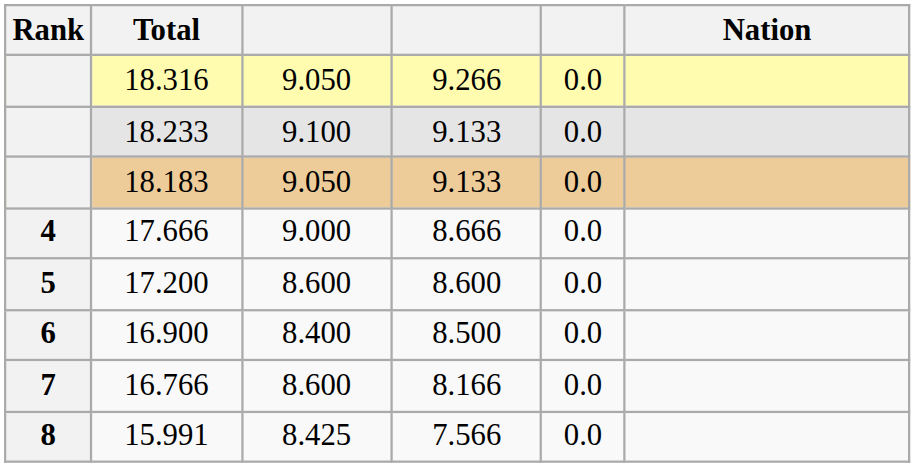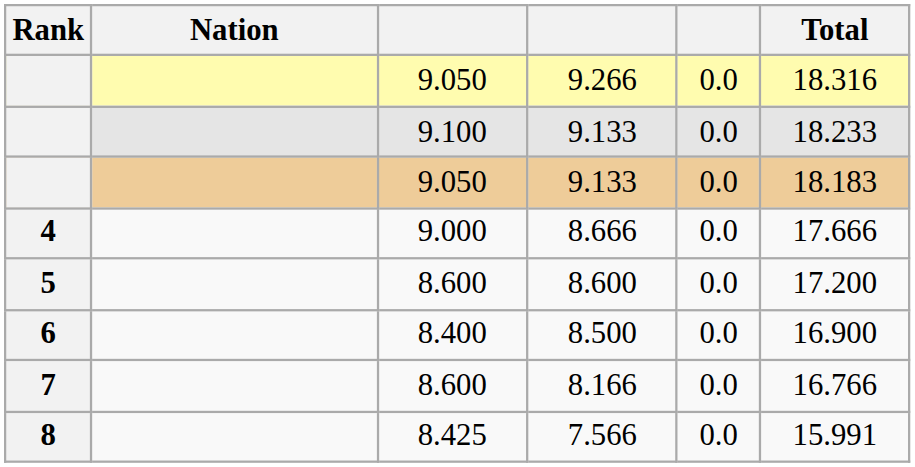 <table class="wikitable sortable" style="text-align:center; font-size:85%">
 <tr>
 <th scope="col" style="width:25px;">Rank</th>
-<th ! scope="col" style="width:60px;">Total</th>
+<th ! scope="col" style="width:120px;">Nation</th>
 <th ! scope="col" style="width:60px;"></th>
 <th ! scope="col" style="width:60px;"></th>
 <th ! scope="col" style="width:30px;"></th>
-<th ! scope="col" style="width:120px;">Nation</th>
+<th ! scope="col" style="width:60px;">Total</th>
 </tr>
 <tr bgcolor=fffcaf>
 <th scope=row></th>
-<td>18.316</td>
+<td align=left></td>
 <td>9.050</td>
 <td>9.266</td>
 <td>0.0</td>
-<td align=left></td>
+<td>18.316</td>
 </tr>
 <tr bgcolor=e5e5e5>
 <th scope=row></th>
-<td>18.233</td>
+<td align=left></td>
 <td>9.100</td>
 <td>9.133</td>
 <td>0.0</td>
-<td align=left></td>
+<td>18.233</td>
 </tr>
 <tr bgcolor=eecc99>
 <th scope=row></th>
-<td>18.183</td>
+<td align=left></td>
 <td>9.050</td>
 <td>9.133</td>
 <td>0.0</td>
-<td align=left></td>
+<td>18.183</td>
 </tr>
 <tr>
 <th scope=row>4</th>
-<td>17.666</td>
+<td align=left></td>
 <td>9.000</td>
 <td>8.666</td>
 <td>0.0</td>
-<td align=left></td>
+<td>17.666</td>
 </tr>
 <tr>
 <th scope=row>5</th>
-<td>17.200</td>
+<td align=left></td>
 <td>8.600</td>
 <td>8.600</td>
 <td>0.0</td>
-<td align=left></td>
+<td>17.200</td>
 </tr>
 <tr>
 <th scope=row>6</th>
-<td>16.900</td>
+<td align=left></td>
 <td>8.400</td>
 <td>8.500</td>
 <td>0.0</td>
-<td align=left></td>
+<td>16.900</td>
 </tr>
 <tr>
 <th scope=row>7</th>
-<td>16.766</td>
+<td align=left></td>
 <td>8.600</td>
 <td>8.166</td>
 <td>0.0</td>
-<td align=left></td>
+<td>16.766</td>
 </tr>
 <tr>
 <th scope=row>8</th>
-<td>15.991</td>
+<td align=left></td>
 <td>8.425</td>
 <td>7.566</td>
 <td>0.0</td>
-<td align=left></td>
+<td>15.991</td>
 </tr>
 </table>
